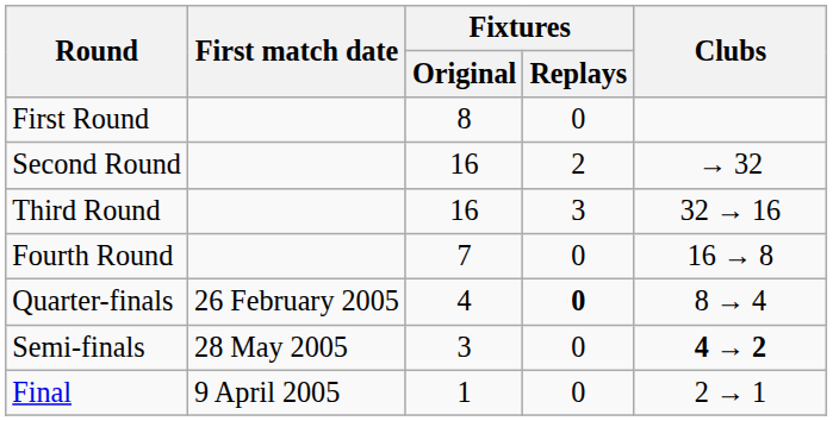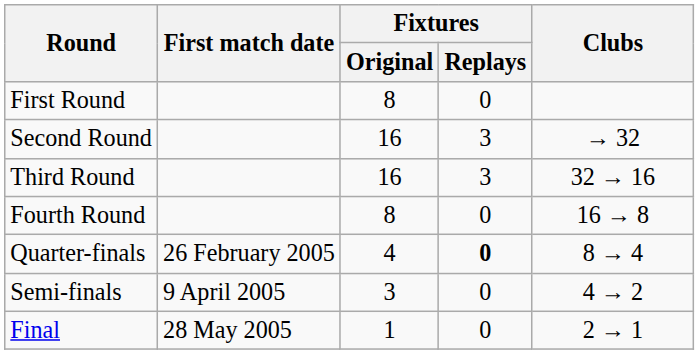 <table class="wikitable" style="text-align: center">
 <tr>
 <th rowspan=2>Round</th>
 <th rowspan=2>First match date</th>
 <th colspan=2>Fixtures</th>
 <th rowspan=2 width=100>Clubs</th>
 </tr>
 <tr>
 <th>Original</th>
 <th>Replays</th>
 </tr>
 <tr>
 <td align=left>First Round</td>
 <td align=left></td>
 <td>8</td>
 <td>0</td>
 <td></td>
 </tr>
 <tr>
 <td align=left>Second Round</td>
 <td align=left></td>
 <td>16</td>
-<td>2</td>
+<td>3</td>
 <td> → 32</td>
 </tr>
 <tr>
 <td align=left>Third Round</td>
 <td align=left></td>
 <td>16</td>
 <td>3</td>
 <td>32 → 16</td>
 </tr>
 <tr>
 <td align=left>Fourth Round</td>
 <td align=left></td>
-<td>7</td>
+<td>8</td>
 <td>0</td>
 <td>16 → 8</td>
 </tr>
 <tr>
 <td align=left>Quarter-finals</td>
 <td align=left>26 February 2005</td>
 <td>4</td>
 <td><strong>0</strong></td>
 <td>8 → 4</td>
 </tr>
 <tr>
 <td align=left>Semi-finals</td>
-<td align=left>28 May 2005</td>
+<td align=left>9 April 2005</td>
 <td>3</td>
 <td>0</td>
-<td><strong>4 → 2</strong></td>
+<td>4 → 2</td>
 </tr>
 <tr>
 <td align=left><a href='#'>Final</a></td>
-<td align=left>9 April 2005</td>
+<td align=left>28 May 2005</td>
 <td>1</td>
 <td>0</td>
 <td>2 → 1</td>
 </tr>
 </table>
